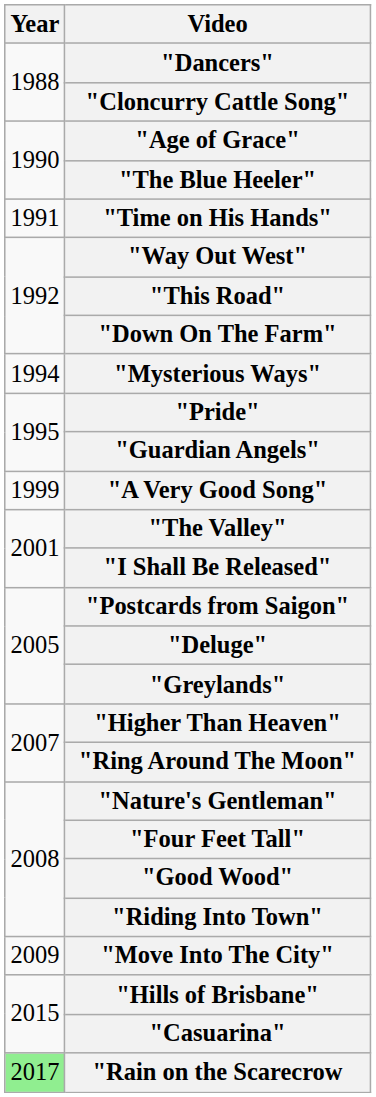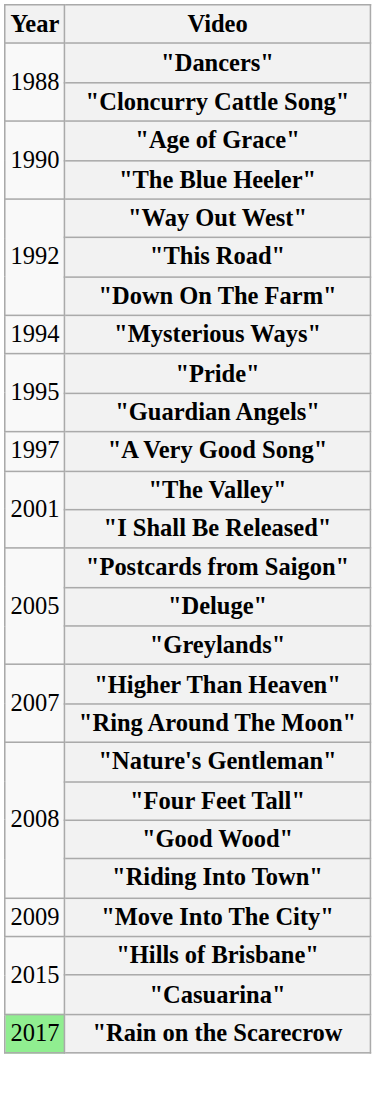 <table class="wikitable plainrowheaders">
 <tr>
 <th>Year</th>
 <th style="width:12em;">Video</th>
 </tr>
 <tr>
 <td rowspan="2">1988</td>
 <th scope="row">"Dancers"</th>
 </tr>
 <tr>
 <th scope="row">"Cloncurry Cattle Song"</th>
 </tr>
 <tr>
 <td rowspan="2">1990</td>
 <th scope="row">"Age of Grace"</th>
 </tr>
 <tr>
 <th scope="row">"The Blue Heeler"</th>
-</tr>
-<tr>
-<td>1991</td>
-<th scope="row">"Time on His Hands"</th>
 </tr>
 <tr>
 <td rowspan="3">1992</td>
 <th scope="row">"Way Out West"</th>
 </tr>
 <tr>
 <th scope="row">"This Road"</th>
 </tr>
 <tr>
 <th scope="row">"Down On The Farm"</th>
 </tr>
 <tr>
 <td>1994</td>
 <th scope="row">"Mysterious Ways"</th>
 </tr>
 <tr>
 <td rowspan="2">1995</td>
 <th scope="row">"Pride"</th>
 </tr>
 <tr>
 <th scope="row">"Guardian Angels"</th>
 </tr>
 <tr>
-<td>1999</td>
+<td>1997</td>
 <th scope="row">"A Very Good Song"</th>
 </tr>
 <tr>
 <td rowspan="2">2001</td>
 <th scope="row">"The Valley"</th>
 </tr>
 <tr>
 <th scope="row">"I Shall Be Released"</th>
 </tr>
 <tr>
 <td rowspan="3">2005</td>
 <th scope="row">"Postcards from Saigon"</th>
 </tr>
 <tr>
 <th scope="row">"Deluge"</th>
 </tr>
 <tr>
 <th scope="row">"Greylands"</th>
 </tr>
 <tr>
 <td rowspan="2">2007</td>
 <th scope="row">"Higher Than Heaven"</th>
 </tr>
 <tr>
 <th scope="row">"Ring Around The Moon"</th>
 </tr>
 <tr>
 <td rowspan="4">2008</td>
 <th scope="row">"Nature's Gentleman"</th>
 </tr>
 <tr>
 <th scope="row">"Four Feet Tall"</th>
 </tr>
 <tr>
 <th scope="row">"Good Wood"</th>
 </tr>
 <tr>
 <th scope="row">"Riding Into Town"</th>
 </tr>
 <tr>
 <td>2009</td>
 <th scope="row">"Move Into The City"</th>
 </tr>
 <tr>
 <td rowspan="2">2015</td>
 <th scope="row">"Hills of Brisbane"</th>
 </tr>
 <tr>
 <th scope="row">"Casuarina"</th>
 </tr>
 <tr>
 <td style="background: lightgreen;">2017</td>
 <th scope="row">"Rain on the Scarecrow</th>
 </tr>
 </table>
